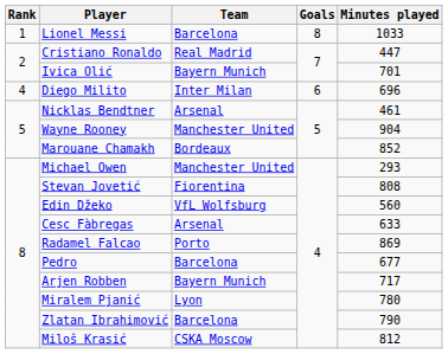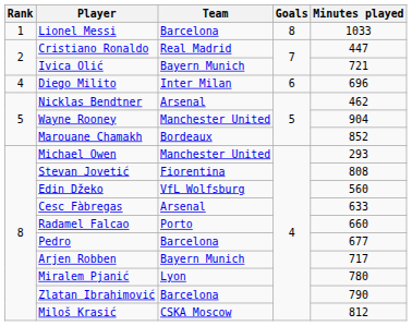 <table class="wikitable" style="text-align:center">
 <tr>
 <th>Rank</th>
 <th>Player</th>
 <th>Team</th>
 <th>Goals</th>
 <th>Minutes played</th>
 </tr>
 <tr>
 <td>1</td>
 <td align=left> <a href='#'>Lionel Messi</a></td>
 <td align=left> <a href='#'>Barcelona</a></td>
 <td>8</td>
 <td>1033</td>
 </tr>
 <tr>
 <td rowspan=2>2</td>
 <td align=left> <a href='#'>Cristiano Ronaldo</a></td>
 <td align=left> <a href='#'>Real Madrid</a></td>
 <td rowspan=2>7</td>
 <td>447</td>
 </tr>
 <tr>
 <td align=left> <a href='#'>Ivica Olić</a></td>
 <td align=left> <a href='#'>Bayern Munich</a></td>
-<td>701</td>
+<td>721</td>
 </tr>
 <tr>
 <td>4</td>
 <td align=left> <a href='#'>Diego Milito</a></td>
 <td align=left> <a href='#'>Inter Milan</a></td>
 <td>6</td>
 <td>696</td>
 </tr>
 <tr>
 <td rowspan=3>5</td>
 <td align=left> <a href='#'>Nicklas Bendtner</a></td>
 <td align=left> <a href='#'>Arsenal</a></td>
 <td rowspan=3>5</td>
-<td>461</td>
+<td>462</td>
 </tr>
 <tr>
 <td align=left> <a href='#'>Wayne Rooney</a></td>
 <td align=left> <a href='#'>Manchester United</a></td>
 <td>904</td>
 </tr>
 <tr>
 <td align=left> <a href='#'>Marouane Chamakh</a></td>
 <td align=left> <a href='#'>Bordeaux</a></td>
 <td>852</td>
 </tr>
 <tr>
 <td rowspan=10>8</td>
 <td align=left> <a href='#'>Michael Owen</a></td>
 <td align=left> <a href='#'>Manchester United</a></td>
 <td rowspan=10>4</td>
 <td>293</td>
 </tr>
 <tr>
 <td align=left> <a href='#'>Stevan Jovetić</a></td>
 <td align=left> <a href='#'>Fiorentina</a></td>
 <td>808</td>
 </tr>
 <tr>
 <td align=left> <a href='#'>Edin Džeko</a></td>
 <td align=left> <a href='#'>VfL Wolfsburg</a></td>
 <td>560</td>
 </tr>
 <tr>
 <td align=left> <a href='#'>Cesc Fàbregas</a></td>
 <td align=left> <a href='#'>Arsenal</a></td>
 <td>633</td>
 </tr>
 <tr>
 <td align=left> <a href='#'>Radamel Falcao</a></td>
 <td align=left> <a href='#'>Porto</a></td>
-<td>869</td>
+<td>660</td>
 </tr>
 <tr>
 <td align=left> <a href='#'>Pedro</a></td>
 <td align=left> <a href='#'>Barcelona</a></td>
 <td>677</td>
 </tr>
 <tr>
 <td align=left> <a href='#'>Arjen Robben</a></td>
 <td align=left> <a href='#'>Bayern Munich</a></td>
 <td>717</td>
 </tr>
 <tr>
 <td align=left> <a href='#'>Miralem Pjanić</a></td>
 <td align=left> <a href='#'>Lyon</a></td>
 <td>780</td>
 </tr>
 <tr>
 <td align=left> <a href='#'>Zlatan Ibrahimović</a></td>
 <td align=left> <a href='#'>Barcelona</a></td>
 <td>790</td>
 </tr>
 <tr>
 <td align=left> <a href='#'>Miloš Krasić</a></td>
 <td align=left> <a href='#'>CSKA Moscow</a></td>
 <td>812</td>
 </tr>
 </table>
